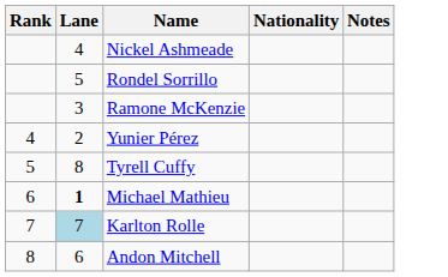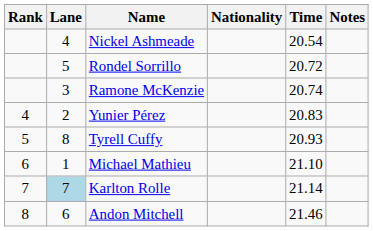 <table class="wikitable sortable" style="text-align:center; font-size:95%">
 <tr>
 <th>Rank</th>
 <th>Lane</th>
 <th>Name</th>
 <th>Nationality</th>
+<th>Time</th>
 <th>Notes</th>
 </tr>
 <tr>
 <td></td>
 <td>4</td>
 <td align=left><a href='#'>Nickel Ashmeade</a></td>
 <td align=left></td>
+<td>20.54</td>
 <td></td>
 </tr>
 <tr>
 <td></td>
 <td>5</td>
 <td align=left><a href='#'>Rondel Sorrillo</a></td>
 <td align=left></td>
+<td>20.72</td>
 <td></td>
 </tr>
 <tr>
 <td></td>
 <td>3</td>
 <td align=left><a href='#'>Ramone McKenzie</a></td>
 <td align=left></td>
+<td>20.74</td>
 <td></td>
 </tr>
 <tr>
 <td>4</td>
 <td>2</td>
 <td align=left><a href='#'>Yunier Pérez</a></td>
 <td align=left></td>
+<td>20.83</td>
 <td></td>
 </tr>
 <tr>
 <td>5</td>
 <td>8</td>
 <td align=left><a href='#'>Tyrell Cuffy</a></td>
 <td align=left></td>
+<td>20.93</td>
 <td></td>
 </tr>
 <tr>
 <td>6</td>
-<td><strong>1</strong></td>
+<td>1</td>
 <td align=left><a href='#'>Michael Mathieu</a></td>
 <td align=left></td>
+<td>21.10</td>
 <td></td>
 </tr>
 <tr>
 <td>7</td>
 <td style="background: lightblue;">7</td>
 <td align=left><a href='#'>Karlton Rolle</a></td>
 <td align=left></td>
+<td>21.14</td>
 <td></td>
 </tr>
 <tr>
 <td>8</td>
 <td>6</td>
 <td align=left><a href='#'>Andon Mitchell</a></td>
 <td align=left></td>
+<td>21.46</td>
 <td></td>
 </tr>
 </table>
